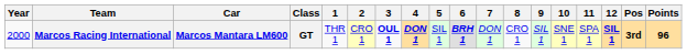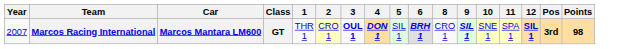 <table class="wikitable" style="text-align:center; font-size:85%">
 <tr>
 <th>Year</th>
 <th>Team</th>
 <th>Car</th>
 <th>Class</th>
 <th>1</th>
 <th>2</th>
 <th>3</th>
 <th>4</th>
 <th>5</th>
 <th>6</th>
-<th>7</th>
 <th>8</th>
 <th>9</th>
 <th>10</th>
 <th>11</th>
 <th>12</th>
 <th>Pos</th>
 <th>Points</th>
 </tr>
 <tr>
-<td><a href='#'>2000</a></td>
+<td><a href='#'>2007</a></td>
 <th><a href='#'>Marcos Racing International</a></th>
 <th><a href='#'>Marcos Mantara LM600</a></th>
 <th>GT</th>
 <td style="background:#;"><a href='#'>THR<br>1</a></td>
 <td style="background:#FFFFBF;"><a href='#'>CRO<br>1</a><br></td>
 <td style="background:#;"><strong><a href='#'>OUL<br>1</a><br></strong></td>
 <td style="background:#FFDF9F;"><strong><em><a href='#'>DON<br>1</a></em></strong><br></td>
 <td style="background:#DFFFDF;"><a href='#'>SIL<br>1</a><br></td>
 <td style="background:#DFDFDF;"><strong><em><a href='#'>BRH<br>1</a></em></strong><br></td>
-<td style="background:#DFFFDF;"><em><a href='#'>DON<br>1</a></em><br></td>
 <td style="background:#;"><a href='#'>CRO<br>1</a></td>
-<td style="background:#DFFFDF;"><em><a href='#'>SIL<br>1</a></em><br></td>
+<td style="background:#DFFFDF;"><strong><em><a href='#'>SIL<br>1</a></em><br></strong></td>
 <td style="background:#FFFFBF;"><a href='#'>SNE<br>1</a><br></td>
 <td style="background:#FFFFBF;"><a href='#'>SPA<br>1</a><br></td>
 <td style="background:#FFDF9F;"><strong><a href='#'>SIL<br>1</a></strong><br></td>
 <th style="background:#FFDF9F;">3rd</th>
-<th style="background:#FFDF9F;">96</th>
+<th style="background:#FFDF9F;">98</th>
 </tr>
 </table>
